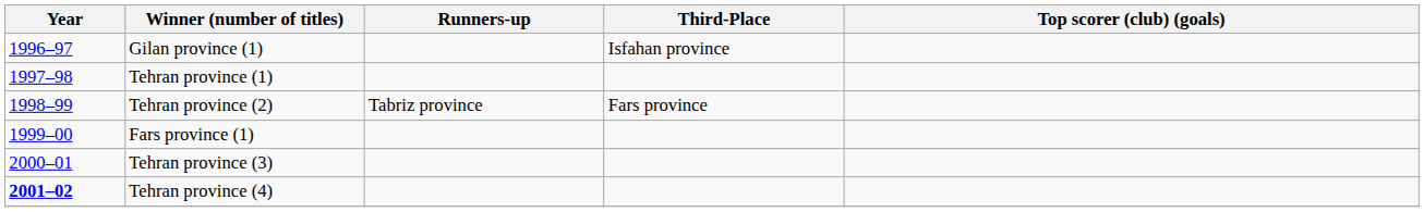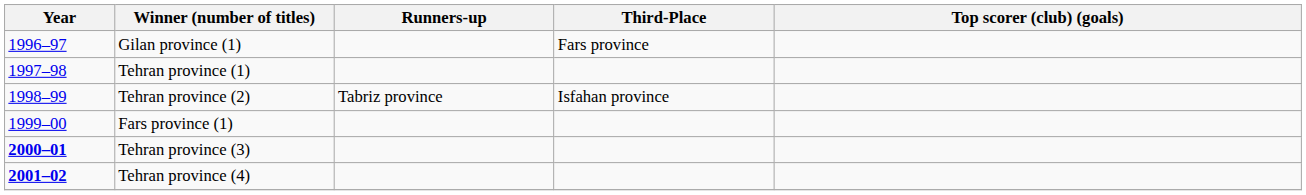 <table class="wikitable">
 <tr>
 <th width=5%>Year</th>
 <th width=10%>Winner (number of titles)</th>
 <th width=10%>Runners-up</th>
 <th width=10%>Third-Place</th>
 <th width=24%>Top scorer (club) (goals)</th>
 </tr>
 <tr>
 <td><a href='#'>1996–97</a></td>
 <td>Gilan province (1)</td>
 <td></td>
-<td>Isfahan province</td>
+<td>Fars province</td>
 <td></td>
 </tr>
 <tr>
 <td><a href='#'>1997–98</a></td>
 <td>Tehran province (1)</td>
 <td></td>
 <td></td>
 <td></td>
 </tr>
 <tr>
 <td><a href='#'>1998–99</a></td>
 <td>Tehran province (2)</td>
 <td>Tabriz province</td>
-<td>Fars province</td>
+<td>Isfahan province</td>
 <td></td>
 </tr>
 <tr>
 <td><a href='#'>1999–00</a></td>
 <td>Fars province (1)</td>
 <td></td>
 <td></td>
 <td></td>
 </tr>
 <tr>
-<td><a href='#'>2000–01</a></td>
+<td><strong><a href='#'>2000–01</a></strong></td>
 <td>Tehran province (3)</td>
 <td></td>
 <td></td>
 <td></td>
 </tr>
 <tr>
 <td><strong><a href='#'>2001–02</a></strong></td>
 <td>Tehran province (4)</td>
 <td></td>
 <td></td>
 <td></td>
 </tr>
 <tr>
 </tr>
 </table>
